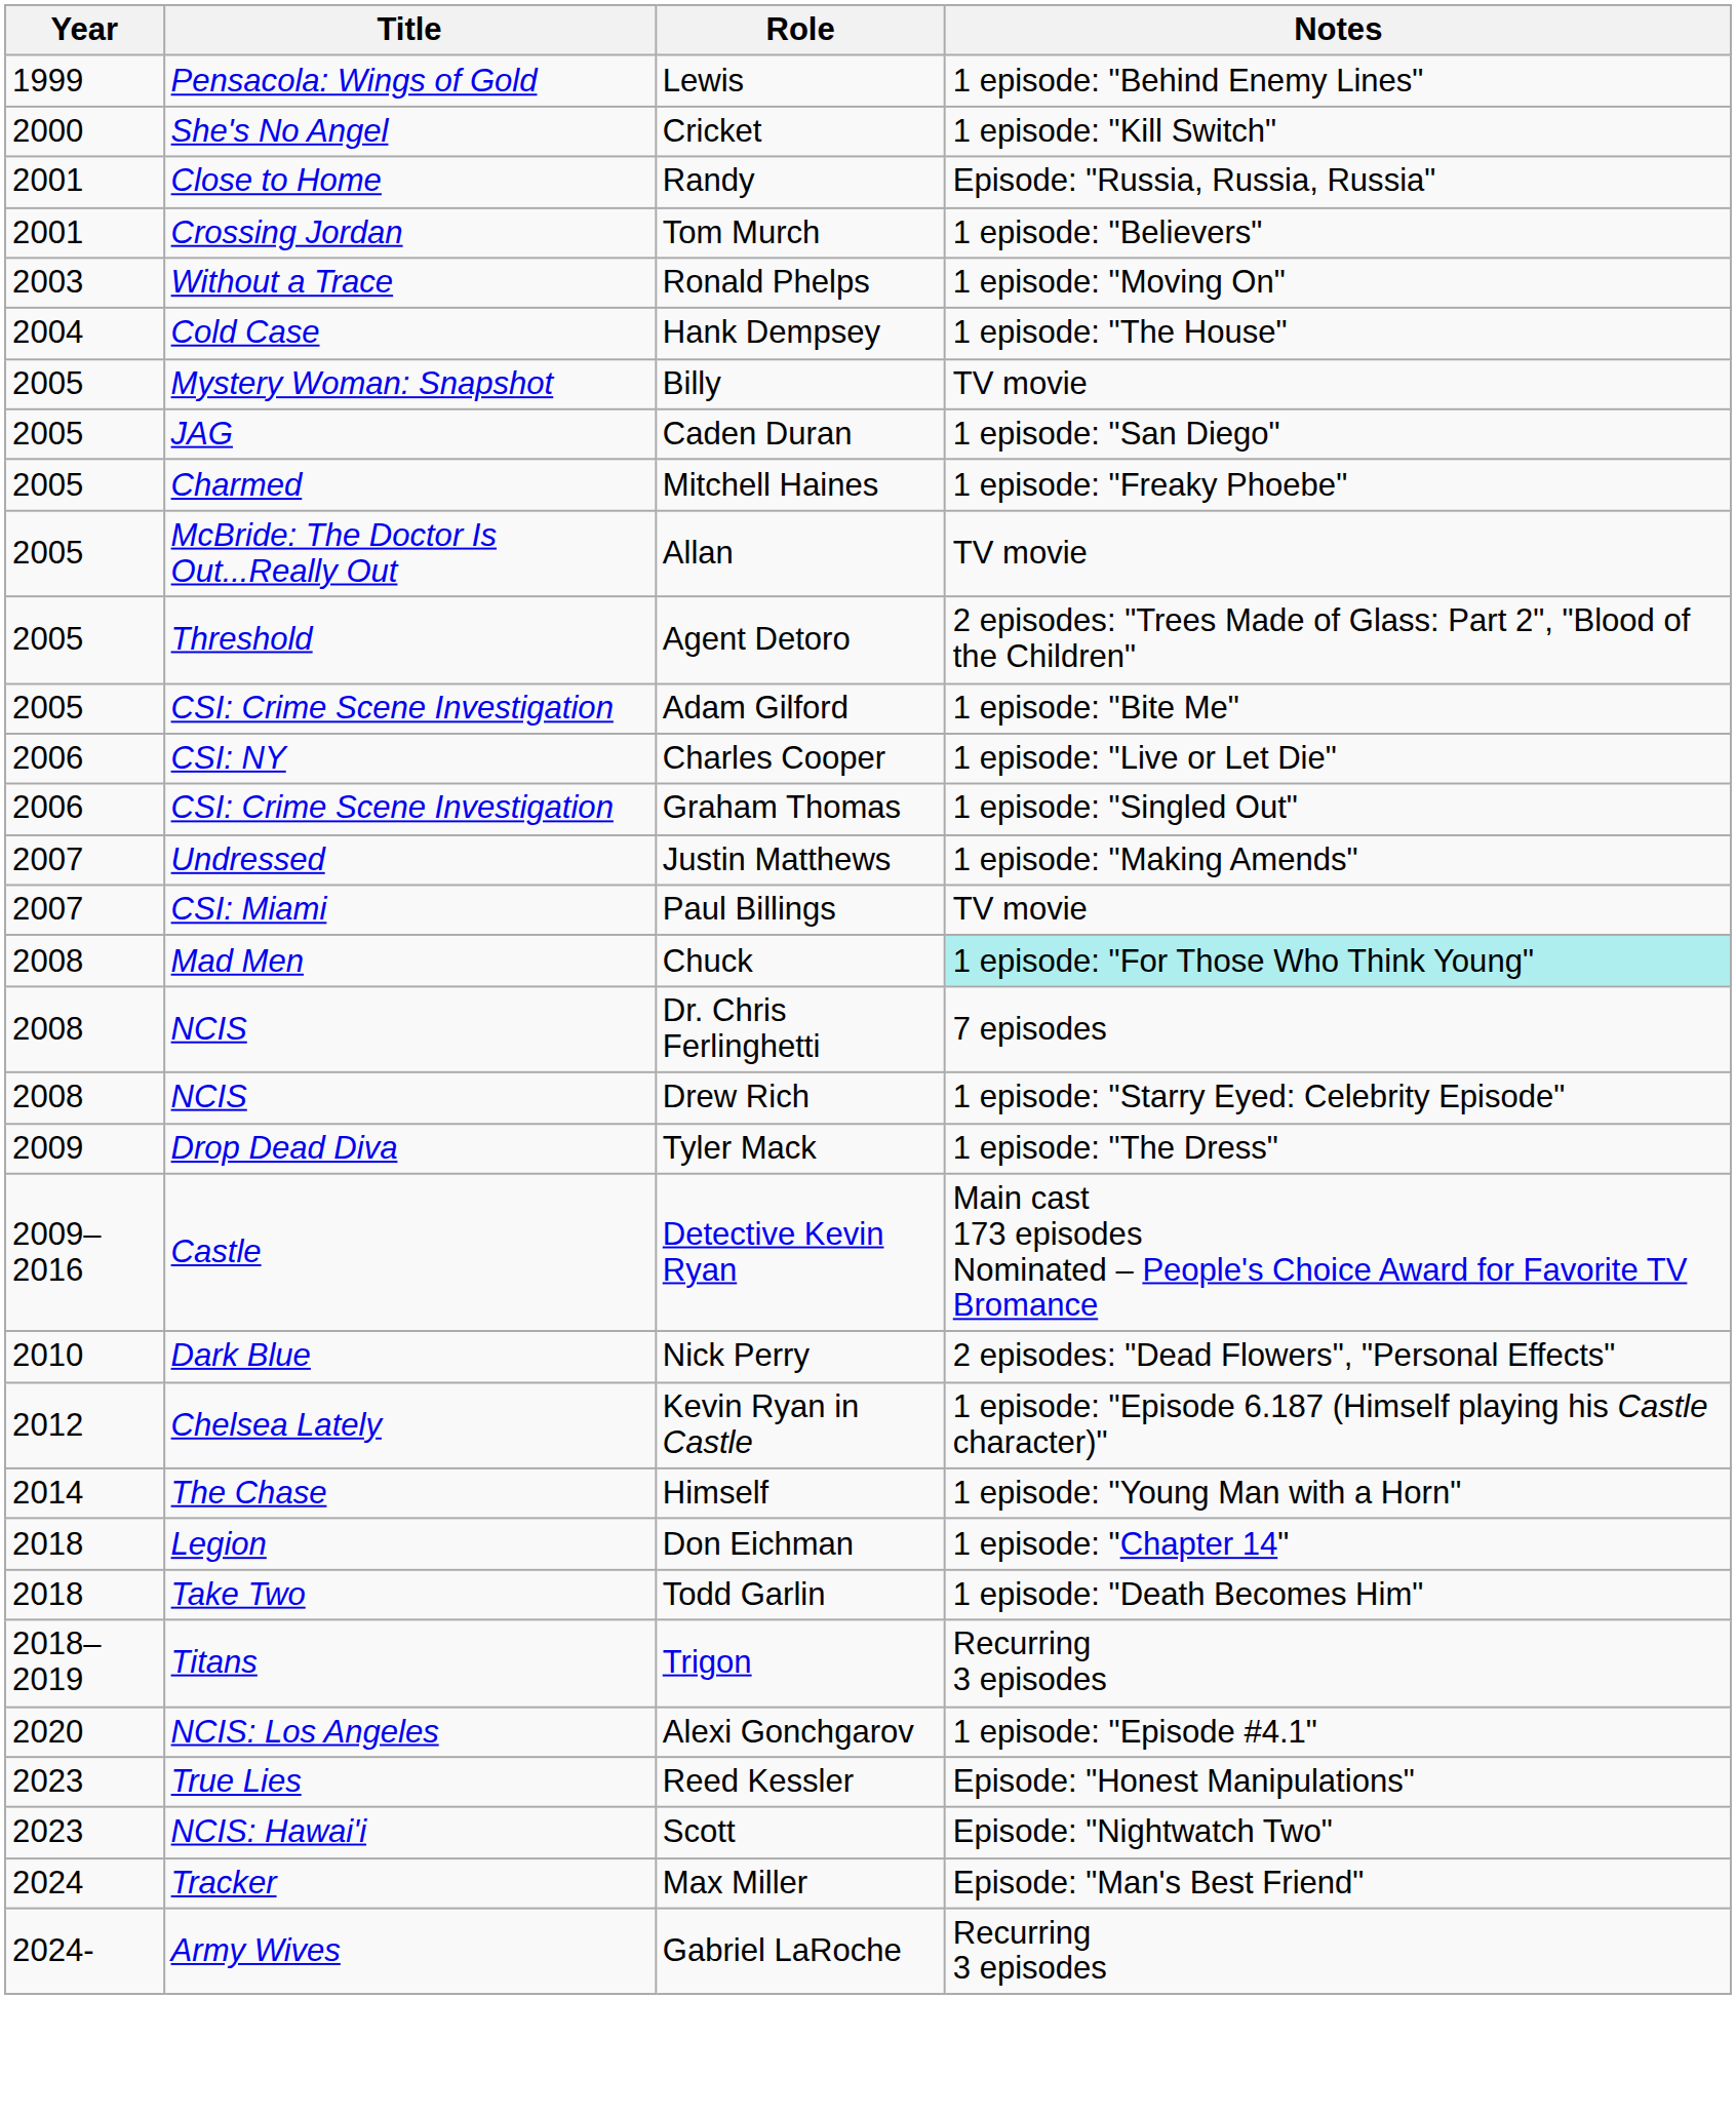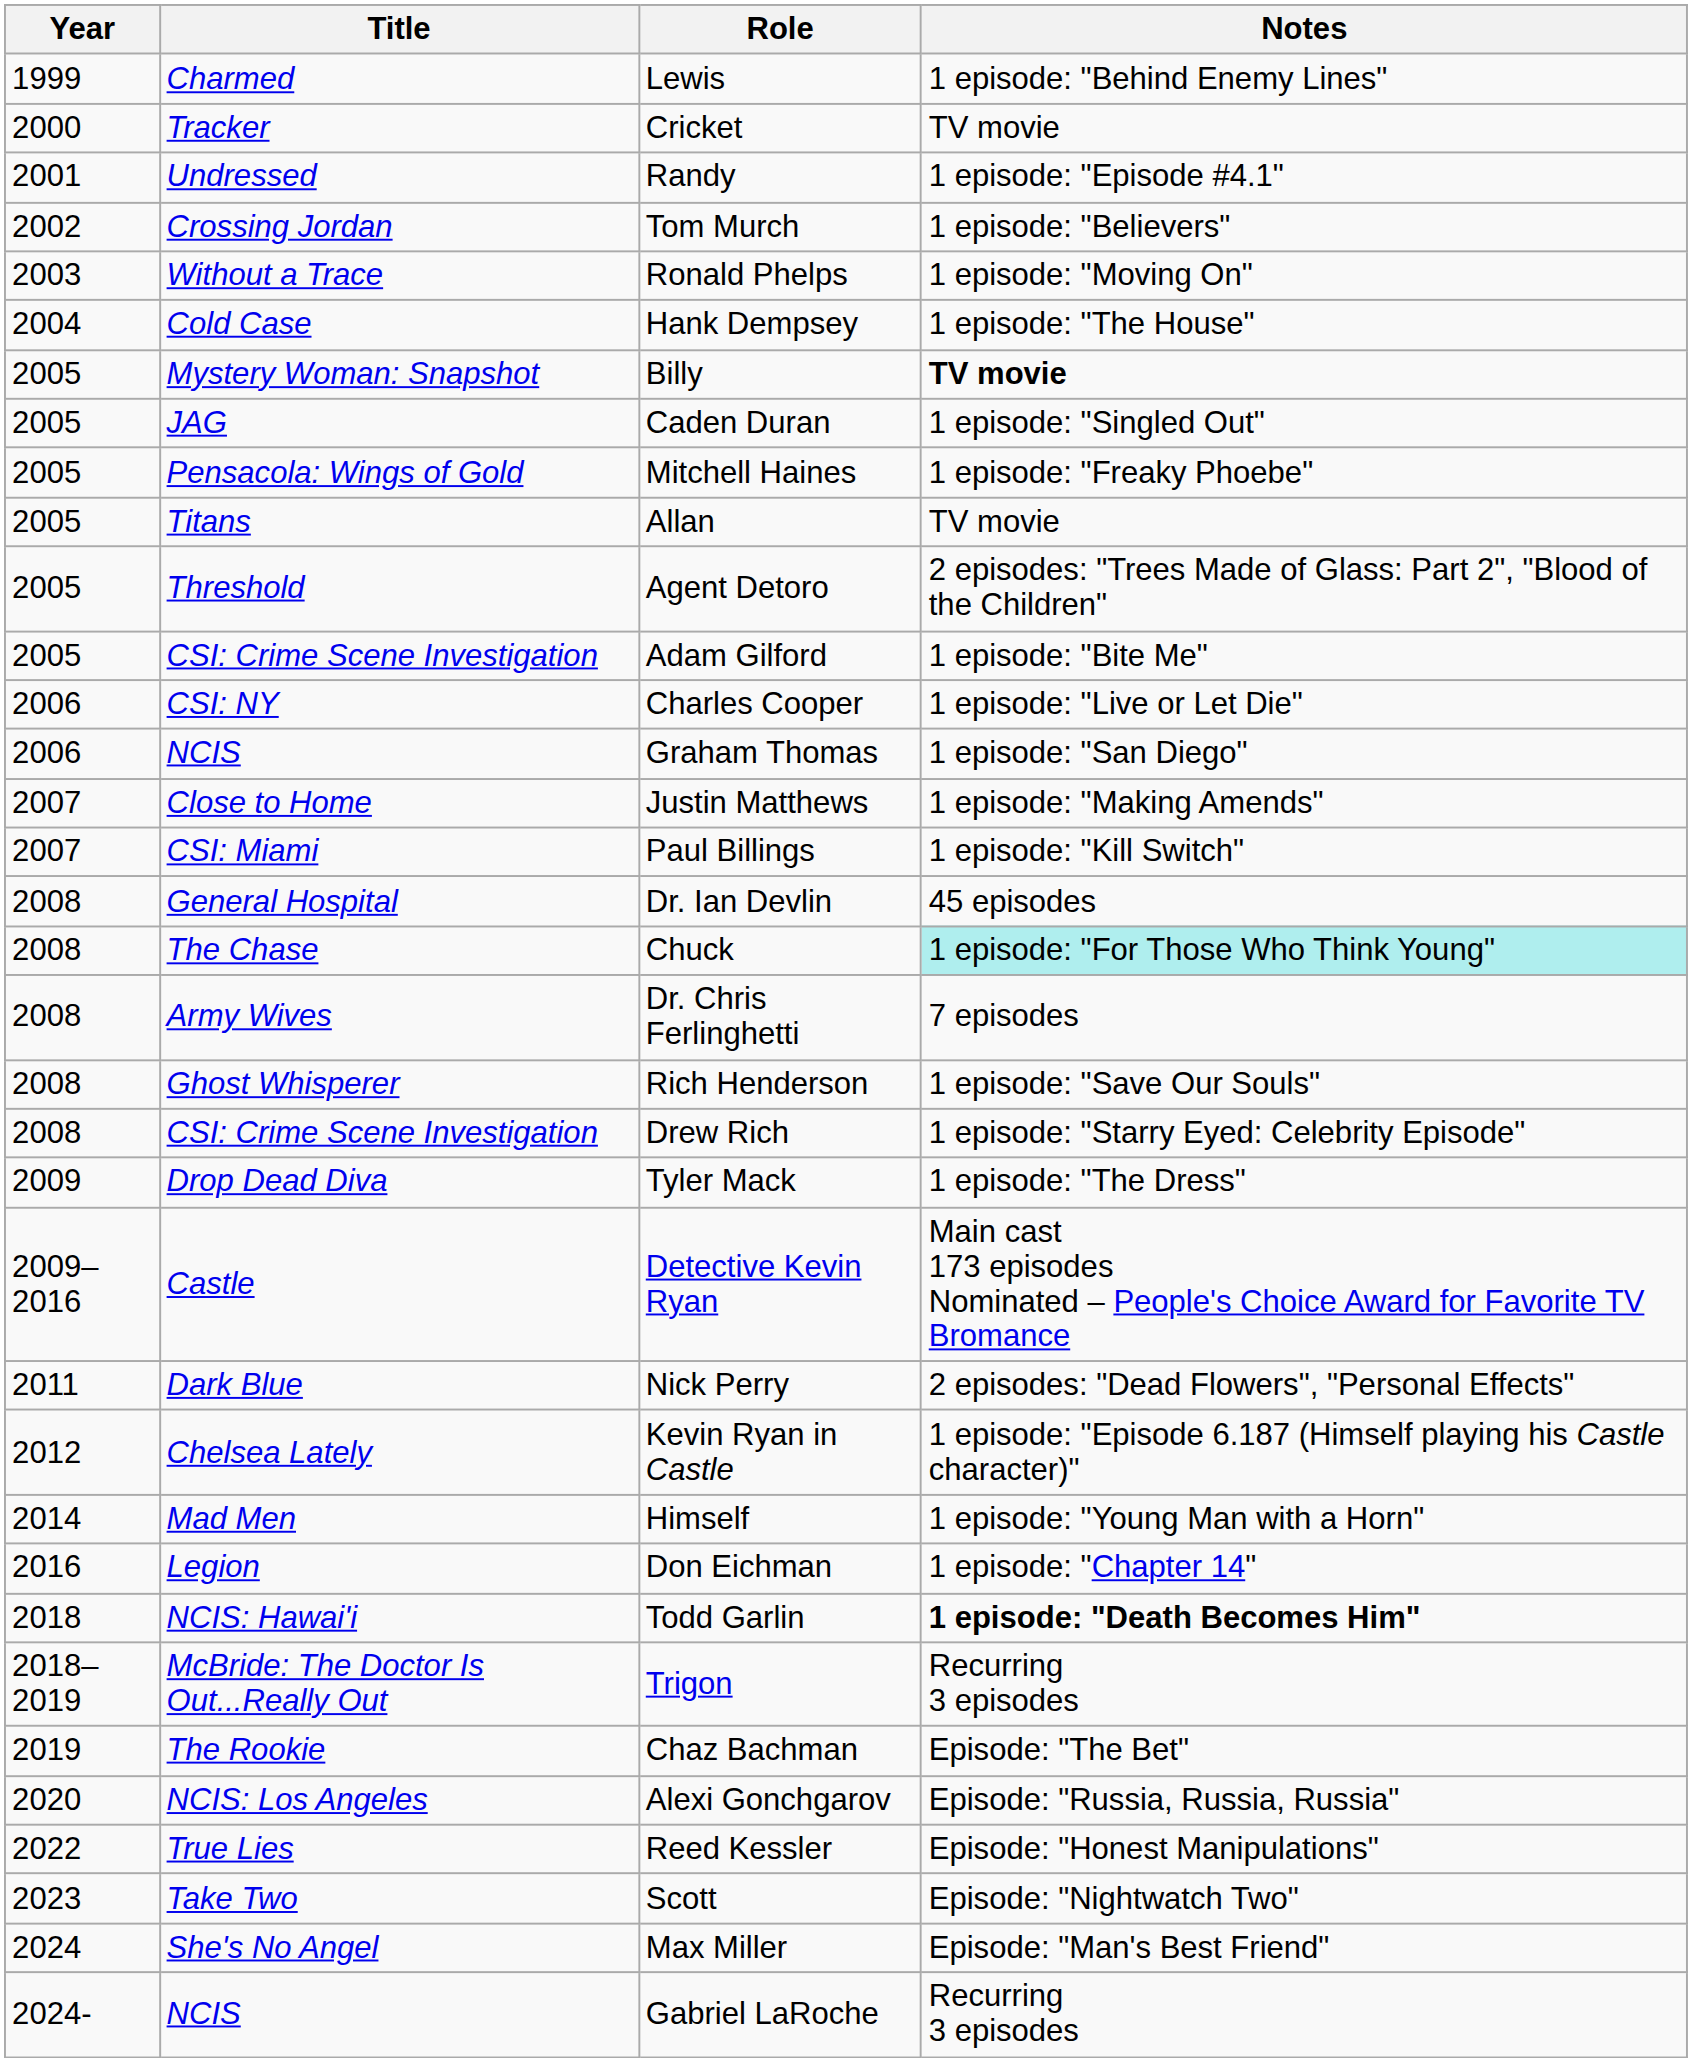 <table class="wikitable sortable">
 <tr>
 <th>Year</th>
 <th>Title</th>
 <th>Role</th>
 <th class="unsortable">Notes</th>
 </tr>
 <tr>
 <td>1999</td>
-<td><em><a href='#'>Pensacola: Wings of Gold</a></em></td>
+<td><em><a href='#'>Charmed</a></em></td>
 <td>Lewis</td>
 <td>1 episode: "Behind Enemy Lines"</td>
 </tr>
 <tr>
 <td>2000</td>
-<td><em><a href='#'>She's No Angel</a></em></td>
+<td><em><a href='#'>Tracker</a></em></td>
 <td>Cricket</td>
-<td>1 episode: "Kill Switch"</td>
+<td>TV movie</td>
 </tr>
 <tr>
 <td>2001</td>
-<td><em><a href='#'>Close to Home</a></em></td>
+<td><em><a href='#'>Undressed</a></em></td>
 <td>Randy</td>
-<td>Episode: "Russia, Russia, Russia"</td>
+<td>1 episode: "Episode #4.1"</td>
 </tr>
 <tr>
-<td>2001</td>
+<td>2002</td>
 <td><em><a href='#'>Crossing Jordan</a></em></td>
 <td>Tom Murch</td>
 <td>1 episode: "Believers"</td>
 </tr>
 <tr>
 <td>2003</td>
 <td><em><a href='#'>Without a Trace</a></em></td>
 <td>Ronald Phelps</td>
 <td>1 episode: "Moving On"</td>
 </tr>
 <tr>
 <td>2004</td>
 <td><em><a href='#'>Cold Case</a></em></td>
 <td>Hank Dempsey</td>
 <td>1 episode: "The House"</td>
 </tr>
 <tr>
 <td>2005</td>
 <td><em><a href='#'>Mystery Woman: Snapshot</a></em></td>
 <td>Billy</td>
-<td>TV movie</td>
+<td><strong>TV movie</strong></td>
 </tr>
 <tr>
 <td>2005</td>
 <td><em><a href='#'>JAG</a></em></td>
 <td>Caden Duran</td>
-<td>1 episode: "San Diego"</td>
+<td>1 episode: "Singled Out"</td>
 </tr>
 <tr>
 <td>2005</td>
-<td><em><a href='#'>Charmed</a></em></td>
+<td><em><a href='#'>Pensacola: Wings of Gold</a></em></td>
 <td>Mitchell Haines</td>
 <td>1 episode: "Freaky Phoebe"</td>
 </tr>
 <tr>
 <td>2005</td>
-<td><em><a href='#'>McBride: The Doctor Is Out...Really Out</a></em></td>
+<td><em><a href='#'>Titans</a></em></td>
 <td>Allan</td>
 <td>TV movie</td>
 </tr>
 <tr>
 <td>2005</td>
 <td><em><a href='#'>Threshold</a></em></td>
 <td>Agent Detoro</td>
 <td>2 episodes: "Trees Made of Glass: Part 2", "Blood of the Children"</td>
 </tr>
 <tr>
 <td>2005</td>
 <td><em><a href='#'>CSI: Crime Scene Investigation</a></em></td>
 <td>Adam Gilford</td>
 <td>1 episode: "Bite Me"</td>
 </tr>
 <tr>
 <td>2006</td>
 <td><em><a href='#'>CSI: NY</a></em></td>
 <td>Charles Cooper</td>
 <td>1 episode: "Live or Let Die"</td>
 </tr>
 <tr>
 <td>2006</td>
-<td><em><a href='#'>CSI: Crime Scene Investigation</a></em></td>
+<td><em><a href='#'>NCIS</a></em></td>
 <td>Graham Thomas</td>
-<td>1 episode: "Singled Out"</td>
+<td>1 episode: "San Diego"</td>
 </tr>
 <tr>
 <td>2007</td>
-<td><em><a href='#'>Undressed</a></em></td>
+<td><em><a href='#'>Close to Home</a></em></td>
 <td>Justin Matthews</td>
 <td>1 episode: "Making Amends"</td>
 </tr>
 <tr>
 <td>2007</td>
 <td><em><a href='#'>CSI: Miami</a></em></td>
 <td>Paul Billings</td>
-<td>TV movie</td>
+<td>1 episode: "Kill Switch"</td>
 </tr>
 <tr>
 <td>2008</td>
-<td><em><a href='#'>Mad Men</a></em></td>
+<td><em><a href='#'>General Hospital</a></em></td>
+<td>Dr. Ian Devlin</td>
+<td>45 episodes</td>
+</tr>
+<tr>
+<td>2008</td>
+<td><em><a href='#'>The Chase</a></em></td>
 <td>Chuck</td>
 <td style="background: paleturquoise;">1 episode: "For Those Who Think Young"</td>
 </tr>
 <tr>
 <td>2008</td>
-<td><em><a href='#'>NCIS</a></em></td>
+<td><em><a href='#'>Army Wives</a></em></td>
 <td>Dr. Chris Ferlinghetti</td>
 <td>7 episodes</td>
 </tr>
 <tr>
 <td>2008</td>
-<td><em><a href='#'>NCIS</a></em></td>
+<td><em><a href='#'>Ghost Whisperer</a></em></td>
+<td>Rich Henderson</td>
+<td>1 episode: "Save Our Souls"</td>
+</tr>
+<tr>
+<td>2008</td>
+<td><em><a href='#'>CSI: Crime Scene Investigation</a></em></td>
 <td>Drew Rich</td>
 <td>1 episode: "Starry Eyed: Celebrity Episode"</td>
 </tr>
 <tr>
 <td>2009</td>
 <td><em><a href='#'>Drop Dead Diva</a></em></td>
 <td>Tyler Mack</td>
 <td>1 episode: "The Dress"</td>
 </tr>
 <tr>
 <td>2009–2016</td>
 <td><em><a href='#'>Castle</a></em></td>
 <td><a href='#'>Detective Kevin Ryan</a></td>
 <td>Main cast<br>173 episodes<br>Nominated – <a href='#'>People's Choice Award for Favorite TV Bromance</a> </td>
 </tr>
 <tr>
-<td>2010</td>
+<td>2011</td>
 <td><em><a href='#'>Dark Blue</a></em></td>
 <td>Nick Perry</td>
 <td>2 episodes: "Dead Flowers", "Personal Effects"</td>
 </tr>
 <tr>
 <td>2012</td>
 <td><em><a href='#'>Chelsea Lately</a></em></td>
 <td>Kevin Ryan in <em>Castle</em></td>
 <td>1 episode: "Episode 6.187 (Himself playing his <em>Castle</em> character)"</td>
 </tr>
 <tr>
 <td>2014</td>
-<td><em><a href='#'>The Chase</a></em></td>
+<td><em><a href='#'>Mad Men</a></em></td>
 <td>Himself</td>
 <td>1 episode: "Young Man with a Horn"</td>
 </tr>
 <tr>
-<td>2018</td>
+<td>2016</td>
 <td><em><a href='#'>Legion</a></em></td>
 <td>Don Eichman</td>
 <td>1 episode: "<a href='#'>Chapter 14</a>"</td>
 </tr>
 <tr>
 <td>2018</td>
-<td><em><a href='#'>Take Two</a></em></td>
+<td><em><a href='#'>NCIS: Hawai'i</a></em></td>
 <td>Todd Garlin</td>
-<td>1 episode: "Death Becomes Him"</td>
+<td><strong>1 episode: "Death Becomes Him"</strong></td>
 </tr>
 <tr>
 <td>2018–2019</td>
-<td><em><a href='#'>Titans</a></em></td>
+<td><em><a href='#'>McBride: The Doctor Is Out...Really Out</a></em></td>
 <td><a href='#'>Trigon</a></td>
 <td>Recurring<br>3 episodes</td>
+</tr>
+<tr>
+<td>2019</td>
+<td><em><a href='#'>The Rookie</a></em></td>
+<td>Chaz Bachman</td>
+<td>Episode: "The Bet"</td>
 </tr>
 <tr>
 <td>2020</td>
 <td><em> <a href='#'>NCIS: Los Angeles</a> </em></td>
 <td>Alexi Gonchgarov</td>
-<td>1 episode: "Episode #4.1"</td>
+<td>Episode: "Russia, Russia, Russia"</td>
 </tr>
 <tr>
-<td>2023</td>
+<td>2022</td>
 <td><em><a href='#'>True Lies</a></em></td>
 <td>Reed Kessler</td>
 <td>Episode: "Honest Manipulations"</td>
 </tr>
 <tr>
 <td>2023</td>
-<td><em><a href='#'>NCIS: Hawai'i</a></em></td>
+<td><em><a href='#'>Take Two</a></em></td>
 <td>Scott</td>
 <td>Episode: "Nightwatch Two"</td>
 </tr>
 <tr>
 <td>2024</td>
-<td><em><a href='#'>Tracker</a></em></td>
+<td><em><a href='#'>She's No Angel</a></em></td>
 <td>Max Miller</td>
 <td>Episode: "Man's Best Friend"</td>
 </tr>
 <tr>
 <td>2024-</td>
-<td><em><a href='#'>Army Wives</a></em></td>
+<td><em><a href='#'>NCIS</a></em></td>
 <td>Gabriel LaRoche</td>
 <td>Recurring<br>3 episodes</td>
 </tr>
 </table>
